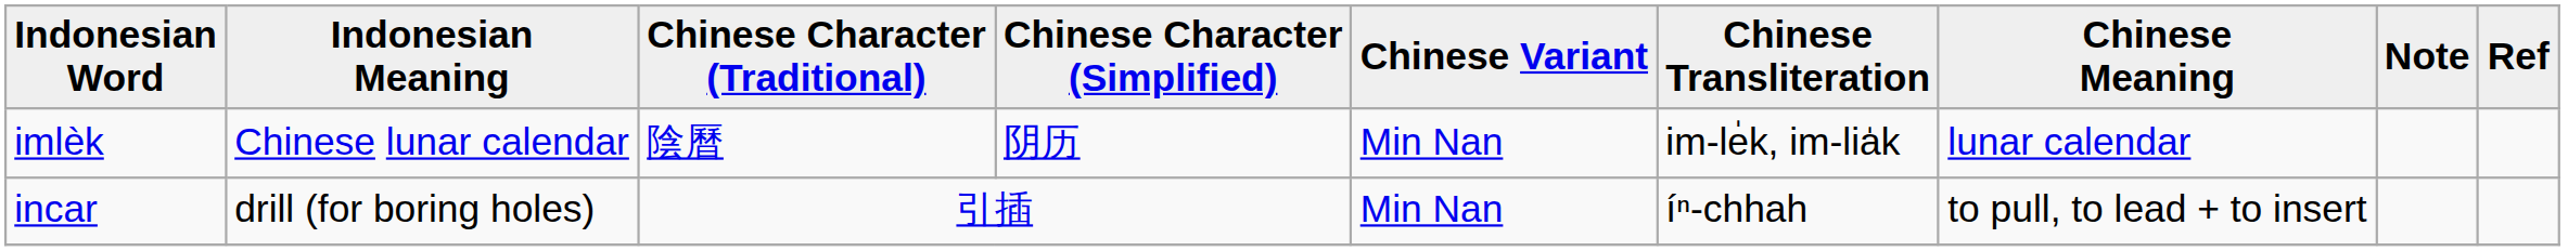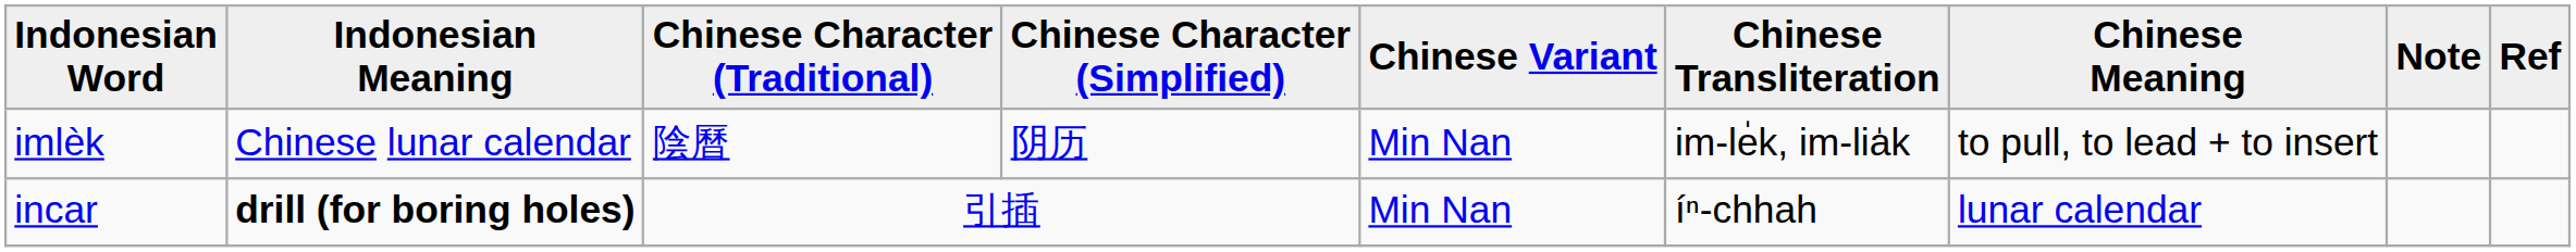 <table class="wikitable">
 <tr>
 <th style="background:#efefef;">Indonesian <br>Word</th>
 <th style="background:#efefef;">Indonesian <br>Meaning</th>
 <th style="background:#efefef;">Chinese Character <br><a href='#'>(Traditional)</a></th>
 <th style="background:#efefef;">Chinese Character <br><a href='#'>(Simplified)</a></th>
 <th style="background:#efefef;">Chinese <a href='#'>Variant</a></th>
 <th style="background:#efefef;">Chinese <br>Transliteration</th>
 <th style="background:#efefef;">Chinese <br>Meaning</th>
 <th style="background:#efefef;">Note</th>
 <th style="background:#efefef;">Ref</th>
 </tr>
 <tr>
 <td><a href='#'>imlèk</a></td>
 <td><a href='#'>Chinese</a> <a href='#'>lunar calendar</a></td>
 <td><a href='#'>陰曆</a></td>
 <td><a href='#'>阴历</a></td>
 <td><a href='#'>Min Nan</a></td>
 <td>im-le̍k, im-lia̍k</td>
-<td><a href='#'>lunar calendar</a></td>
+<td>to pull, to lead + to insert</td>
 <td></td>
 <td></td>
 </tr>
 <tr>
 <td><a href='#'>incar</a></td>
-<td>drill (for boring holes)</td>
+<td><strong>drill (for boring holes)</strong></td>
 <td colspan=2 align=center><a href='#'>引插</a></td>
 <td><a href='#'>Min Nan</a></td>
 <td>íⁿ-chhah</td>
-<td>to pull, to lead + to insert</td>
+<td><a href='#'>lunar calendar</a></td>
 <td></td>
 <td></td>
 </tr>
 <tr>
 </tr>
 </table>
